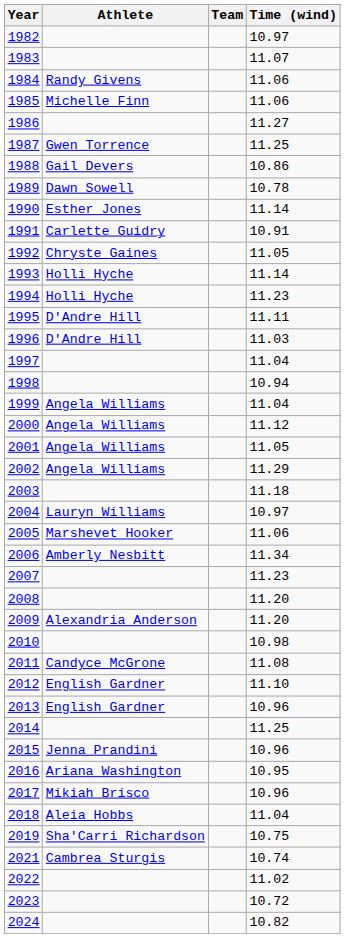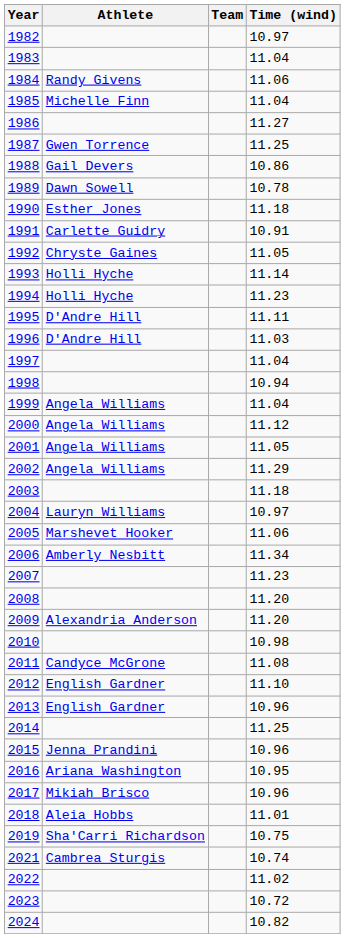 <table class="wikitable sortable">
 <tr>
 <th>Year</th>
 <th>Athlete</th>
 <th>Team</th>
 <th>Time (wind)</th>
 </tr>
 <tr>
 <td><a href='#'>1982</a></td>
 <td></td>
 <td></td>
 <td>10.97   </td>
 </tr>
 <tr>
 <td><a href='#'>1983</a></td>
 <td></td>
 <td></td>
-<td>11.07  </td>
+<td>11.04  </td>
 </tr>
 <tr>
 <td><a href='#'>1984</a></td>
 <td><a href='#'>Randy Givens</a></td>
 <td></td>
 <td>11.06  </td>
 </tr>
 <tr>
 <td><a href='#'>1985</a></td>
 <td><a href='#'>Michelle Finn</a></td>
 <td></td>
-<td>11.06  </td>
+<td>11.04  </td>
 </tr>
 <tr>
 <td><a href='#'>1986</a></td>
 <td></td>
 <td></td>
 <td>11.27 </td>
 </tr>
 <tr>
 <td><a href='#'>1987</a></td>
 <td><a href='#'>Gwen Torrence</a></td>
 <td></td>
 <td>11.25 </td>
 </tr>
 <tr>
 <td><a href='#'>1988</a></td>
 <td><a href='#'>Gail Devers</a></td>
 <td></td>
 <td>10.86  </td>
 </tr>
 <tr>
 <td><a href='#'>1989</a></td>
 <td><a href='#'>Dawn Sowell</a></td>
 <td></td>
 <td>10.78  </td>
 </tr>
 <tr>
 <td><a href='#'>1990</a></td>
 <td><a href='#'>Esther Jones</a></td>
 <td></td>
-<td>11.14  </td>
+<td>11.18  </td>
 </tr>
 <tr>
 <td><a href='#'>1991</a></td>
 <td><a href='#'>Carlette Guidry</a></td>
 <td></td>
 <td>10.91  </td>
 </tr>
 <tr>
 <td><a href='#'>1992</a></td>
 <td><a href='#'>Chryste Gaines</a></td>
 <td></td>
 <td>11.05  </td>
 </tr>
 <tr>
 <td><a href='#'>1993</a></td>
 <td><a href='#'>Holli Hyche</a></td>
 <td></td>
 <td>11.14 </td>
 </tr>
 <tr>
 <td><a href='#'>1994</a></td>
 <td><a href='#'>Holli Hyche</a></td>
 <td></td>
 <td>11.23 </td>
 </tr>
 <tr>
 <td><a href='#'>1995</a></td>
 <td><a href='#'>D'Andre Hill</a></td>
 <td></td>
 <td>11.11 </td>
 </tr>
 <tr>
 <td><a href='#'>1996</a></td>
 <td><a href='#'>D'Andre Hill</a></td>
 <td></td>
 <td>11.03 </td>
 </tr>
 <tr>
 <td><a href='#'>1997</a></td>
 <td></td>
 <td></td>
 <td>11.04 </td>
 </tr>
 <tr>
 <td><a href='#'>1998</a></td>
 <td></td>
 <td></td>
 <td>10.94  </td>
 </tr>
 <tr>
 <td><a href='#'>1999</a></td>
 <td><a href='#'>Angela Williams</a></td>
 <td></td>
 <td>11.04 </td>
 </tr>
 <tr>
 <td><a href='#'>2000</a></td>
 <td><a href='#'>Angela Williams</a></td>
 <td></td>
 <td>11.12 </td>
 </tr>
 <tr>
 <td><a href='#'>2001</a></td>
 <td><a href='#'>Angela Williams</a></td>
 <td></td>
 <td>11.05  </td>
 </tr>
 <tr>
 <td><a href='#'>2002</a></td>
 <td><a href='#'>Angela Williams</a></td>
 <td></td>
 <td>11.29 </td>
 </tr>
 <tr>
 <td><a href='#'>2003</a></td>
 <td></td>
 <td></td>
 <td>11.18 </td>
 </tr>
 <tr>
 <td><a href='#'>2004</a></td>
 <td><a href='#'>Lauryn Williams</a></td>
 <td></td>
 <td>10.97 </td>
 </tr>
 <tr>
 <td><a href='#'>2005</a></td>
 <td><a href='#'>Marshevet Hooker</a></td>
 <td></td>
 <td>11.06 </td>
 </tr>
 <tr>
 <td><a href='#'>2006</a></td>
 <td><a href='#'>Amberly Nesbitt</a></td>
 <td></td>
 <td>11.34 </td>
 </tr>
 <tr>
 <td><a href='#'>2007</a></td>
 <td></td>
 <td></td>
 <td>11.23 </td>
 </tr>
 <tr>
 <td><a href='#'>2008</a></td>
 <td></td>
 <td></td>
 <td>11.20 </td>
 </tr>
 <tr>
 <td><a href='#'>2009</a></td>
 <td><a href='#'>Alexandria Anderson</a></td>
 <td></td>
 <td>11.20 </td>
 </tr>
 <tr>
 <td><a href='#'>2010</a></td>
 <td></td>
 <td></td>
 <td>10.98  </td>
 </tr>
 <tr>
 <td><a href='#'>2011</a></td>
 <td><a href='#'>Candyce McGrone</a></td>
 <td></td>
 <td>11.08 </td>
 </tr>
 <tr>
 <td><a href='#'>2012</a></td>
 <td><a href='#'>English Gardner</a></td>
 <td></td>
 <td>11.10 </td>
 </tr>
 <tr>
 <td><a href='#'>2013</a></td>
 <td><a href='#'>English Gardner</a></td>
 <td></td>
 <td>10.96 </td>
 </tr>
 <tr>
 <td><a href='#'>2014</a></td>
 <td></td>
 <td></td>
 <td>11.25 </td>
 </tr>
 <tr>
 <td><a href='#'>2015</a></td>
 <td><a href='#'>Jenna Prandini</a></td>
 <td></td>
 <td>10.96  </td>
 </tr>
 <tr>
 <td><a href='#'>2016</a></td>
 <td><a href='#'>Ariana Washington</a></td>
 <td></td>
 <td>10.95  </td>
 </tr>
 <tr>
 <td><a href='#'>2017</a></td>
 <td><a href='#'>Mikiah Brisco</a></td>
 <td></td>
 <td>10.96 </td>
 </tr>
 <tr>
 <td><a href='#'>2018</a></td>
 <td><a href='#'>Aleia Hobbs</a></td>
 <td></td>
-<td>11.04 </td>
+<td>11.01 </td>
 </tr>
 <tr>
 <td><a href='#'>2019</a></td>
 <td><a href='#'>Sha'Carri Richardson</a></td>
 <td></td>
 <td>10.75 </td>
 </tr>
 <tr>
 <td><a href='#'>2021</a></td>
 <td><a href='#'>Cambrea Sturgis</a></td>
 <td></td>
 <td>10.74  </td>
 </tr>
 <tr>
 <td><a href='#'>2022</a></td>
 <td></td>
 <td></td>
 <td>11.02 </td>
 </tr>
 <tr>
 <td><a href='#'>2023</a></td>
 <td></td>
 <td></td>
 <td>10.72  </td>
 </tr>
 <tr>
 <td><a href='#'>2024</a></td>
 <td></td>
 <td></td>
 <td>10.82  </td>
 </tr>
 </table>
